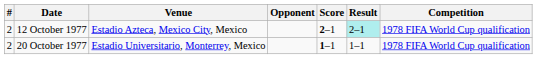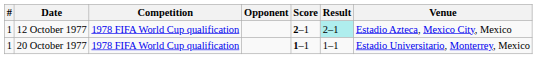 <table class="wikitable">
 <tr>
 <th>#</th>
 <th>Date</th>
-<th>Venue</th>
+<th>Competition</th>
 <th>Opponent</th>
 <th>Score</th>
 <th>Result</th>
-<th>Competition</th>
+<th>Venue</th>
 </tr>
 <tr>
-<td>2</td>
+<td>1</td>
 <td>12 October 1977</td>
-<td><a href='#'>Estadio Azteca</a>, <a href='#'>Mexico City</a>, Mexico</td>
+<td><a href='#'>1978 FIFA World Cup qualification</a></td>
 <td></td>
 <td><strong>2</strong>–1</td>
 <td style="background: paleturquoise;">2–1</td>
-<td><a href='#'>1978 FIFA World Cup qualification</a></td>
+<td><a href='#'>Estadio Azteca</a>, <a href='#'>Mexico City</a>, Mexico</td>
 </tr>
 <tr>
-<td>2</td>
+<td>1</td>
 <td>20 October 1977</td>
-<td><a href='#'>Estadio Universitario</a>, <a href='#'>Monterrey</a>, Mexico</td>
+<td><a href='#'>1978 FIFA World Cup qualification</a></td>
 <td></td>
 <td><strong>1</strong>–1</td>
 <td>1–1</td>
-<td><a href='#'>1978 FIFA World Cup qualification</a></td>
+<td><a href='#'>Estadio Universitario</a>, <a href='#'>Monterrey</a>, Mexico</td>
 </tr>
 </table>
